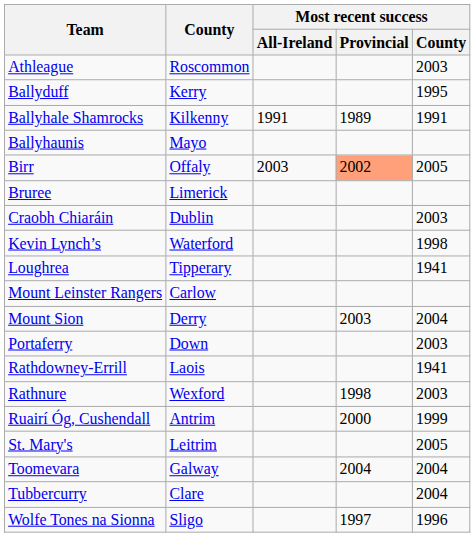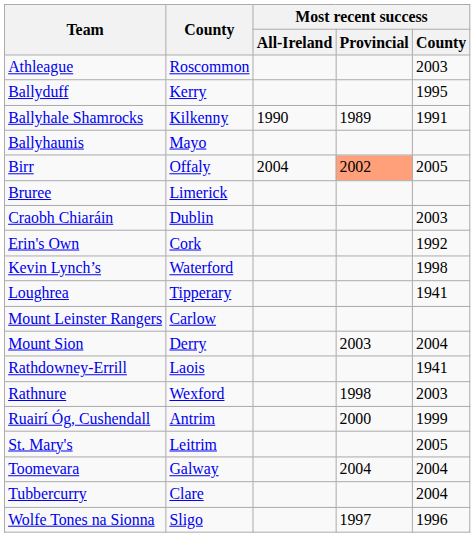 <table class="wikitable">
 <tr>
 <th rowspan="2">Team</th>
 <th rowspan="2">County</th>
 <th colspan="3">Most recent success</th>
 </tr>
 <tr>
 <th>All-Ireland</th>
 <th>Provincial</th>
 <th>County</th>
 </tr>
 <tr>
 <td><a href='#'>Athleague</a></td>
 <td><a href='#'>Roscommon</a></td>
 <td></td>
 <td></td>
 <td>2003</td>
 </tr>
 <tr>
 <td><a href='#'>Ballyduff</a></td>
 <td><a href='#'>Kerry</a></td>
 <td></td>
 <td></td>
 <td>1995</td>
 </tr>
 <tr>
 <td><a href='#'>Ballyhale Shamrocks</a></td>
 <td><a href='#'>Kilkenny</a></td>
-<td>1991</td>
+<td>1990</td>
 <td>1989</td>
 <td>1991</td>
 </tr>
 <tr>
 <td><a href='#'>Ballyhaunis</a></td>
 <td><a href='#'>Mayo</a></td>
 <td></td>
 <td></td>
 <td></td>
 </tr>
 <tr>
 <td><a href='#'>Birr</a></td>
 <td><a href='#'>Offaly</a></td>
-<td>2003</td>
+<td>2004</td>
 <td style="background: lightsalmon;">2002</td>
 <td>2005</td>
 </tr>
 <tr>
 <td><a href='#'>Bruree</a></td>
 <td><a href='#'>Limerick</a></td>
 <td></td>
 <td></td>
 <td></td>
 </tr>
 <tr>
 <td><a href='#'>Craobh Chiaráin</a></td>
 <td><a href='#'>Dublin</a></td>
 <td></td>
 <td></td>
 <td>2003</td>
+</tr>
+<tr>
+<td><a href='#'>Erin's Own</a></td>
+<td><a href='#'>Cork</a></td>
+<td></td>
+<td></td>
+<td>1992</td>
 </tr>
 <tr>
 <td><a href='#'>Kevin Lynch’s</a></td>
 <td><a href='#'>Waterford</a></td>
 <td></td>
 <td></td>
 <td>1998</td>
 </tr>
 <tr>
 <td><a href='#'>Loughrea</a></td>
 <td><a href='#'>Tipperary</a></td>
 <td></td>
 <td></td>
 <td>1941</td>
 </tr>
 <tr>
 <td><a href='#'>Mount Leinster Rangers</a></td>
 <td><a href='#'>Carlow</a></td>
 <td></td>
 <td></td>
 <td></td>
 </tr>
 <tr>
 <td><a href='#'>Mount Sion</a></td>
 <td><a href='#'>Derry</a></td>
 <td></td>
 <td>2003</td>
 <td>2004</td>
-</tr>
-<tr>
-<td><a href='#'>Portaferry</a></td>
-<td><a href='#'>Down</a></td>
-<td></td>
-<td></td>
-<td>2003</td>
 </tr>
 <tr>
 <td><a href='#'>Rathdowney-Errill</a></td>
 <td><a href='#'>Laois</a></td>
 <td></td>
 <td></td>
 <td>1941</td>
 </tr>
 <tr>
 <td><a href='#'>Rathnure</a></td>
 <td><a href='#'>Wexford</a></td>
 <td></td>
 <td>1998</td>
 <td>2003</td>
 </tr>
 <tr>
 <td><a href='#'>Ruairí Óg, Cushendall</a></td>
 <td><a href='#'>Antrim</a></td>
 <td></td>
 <td>2000</td>
 <td>1999</td>
 </tr>
 <tr>
 <td><a href='#'>St. Mary's</a></td>
 <td><a href='#'>Leitrim</a></td>
 <td></td>
 <td></td>
 <td>2005</td>
 </tr>
 <tr>
 <td><a href='#'>Toomevara</a></td>
 <td><a href='#'>Galway</a></td>
 <td></td>
 <td>2004</td>
 <td>2004</td>
 </tr>
 <tr>
 <td><a href='#'>Tubbercurry</a></td>
 <td><a href='#'>Clare</a></td>
 <td></td>
 <td></td>
 <td>2004</td>
 </tr>
 <tr>
 <td><a href='#'>Wolfe Tones na Sionna</a></td>
 <td><a href='#'>Sligo</a></td>
 <td></td>
 <td>1997</td>
 <td>1996</td>
 </tr>
 </table>
